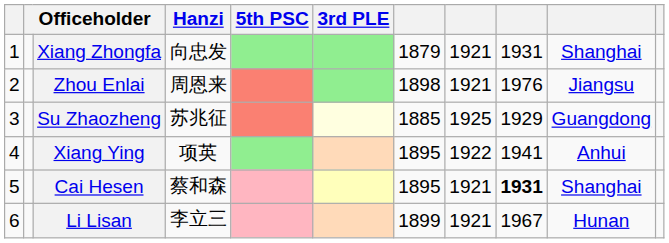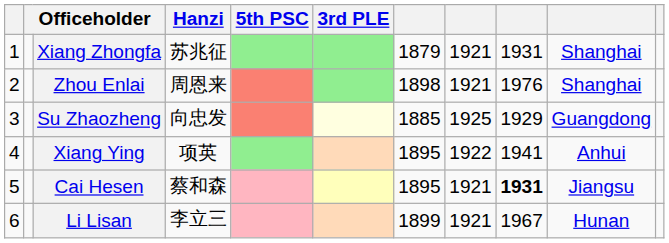 <table class="wikitable sortable" style=text-align:center>
 <tr>
 <th scope=col></th>
 <th scope=col colspan="2">Officeholder</th>
 <th scope=col><a href='#'>Hanzi</a></th>
 <th scope=col><a href='#'>5th PSC</a></th>
 <th scope=col><a href='#'>3rd PLE</a></th>
 <th scope=col></th>
 <th scope=col></th>
 <th scope=col></th>
 <th scope=col></th>
 <th scope=col class="unsortable"></th>
 </tr>
 <tr>
 <td>1</td>
 <td></td>
 <th align="center" scope="row" style="font-weight:normal;"><a href='#'>Xiang Zhongfa</a></th>
-<td data-sort-value="4">向忠发</td>
+<td data-sort-value="53">苏兆征</td>
 <td bgcolor = LightGreen></td>
 <td bgcolor = LightGreen></td>
 <td>1879</td>
 <td>1921</td>
 <td>1931</td>
 <td><a href='#'>Shanghai</a></td>
 <td></td>
 </tr>
 <tr>
 <td>2</td>
 <td></td>
 <th align="center" scope="row" style="font-weight:normal;"><a href='#'>Zhou Enlai</a></th>
 <td data-sort-value="128">周恩来</td>
 <td bgcolor = Salmon></td>
 <td bgcolor = LightGreen></td>
 <td>1898</td>
 <td>1921</td>
 <td>1976</td>
-<td><a href='#'>Jiangsu</a></td>
+<td><a href='#'>Shanghai</a></td>
 <td></td>
 </tr>
 <tr>
 <td>3</td>
 <td></td>
 <th align="center" scope="row" style="font-weight:normal;"><a href='#'>Su Zhaozheng</a></th>
-<td data-sort-value="53">苏兆征</td>
+<td data-sort-value="4">向忠发</td>
 <td bgcolor = Salmon></td>
 <td bgcolor = LightYellow></td>
 <td>1885</td>
 <td>1925</td>
 <td>1929</td>
 <td><a href='#'>Guangdong</a></td>
 <td></td>
 </tr>
 <tr>
 <td>4</td>
 <td></td>
 <th align="center" scope="row" style="font-weight:normal;"><a href='#'>Xiang Ying</a></th>
 <td data-sort-value="4">项英</td>
 <td bgcolor = LightGreen></td>
 <td bgcolor = PeachPuff></td>
 <td>1895</td>
 <td>1922</td>
 <td>1941</td>
 <td><a href='#'>Anhui</a></td>
 <td></td>
 </tr>
 <tr>
 <td>5</td>
 <td></td>
 <th align="center" scope="row" style="font-weight:normal;"><a href='#'>Cai Hesen</a></th>
 <td data-sort-value="4">蔡和森</td>
 <td bgcolor = LightPink></td>
 <td bgcolor = ffffbb></td>
 <td>1895</td>
 <td>1921</td>
 <td><strong>1931</strong></td>
-<td><a href='#'>Shanghai</a></td>
+<td><a href='#'>Jiangsu</a></td>
 <td></td>
 </tr>
 <tr>
 <td>6</td>
 <td></td>
 <th align="center" scope="row" style="font-weight:normal;"><a href='#'>Li Lisan</a></th>
 <td data-sort-value="4">李立三</td>
 <td bgcolor = LightPink></td>
 <td bgcolor = PeachPuff></td>
 <td>1899</td>
 <td>1921</td>
 <td>1967</td>
 <td><a href='#'>Hunan</a></td>
 <td></td>
 </tr>
 </table>
